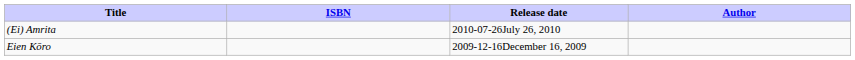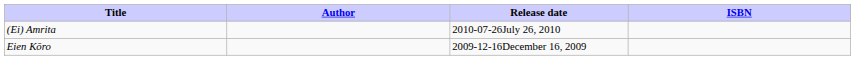 <table class="wikitable" style="width: 100%;">
 <tr>
 <th width=25% style="background:#ccf;">Title</th>
+<th width=25% style="background:#ccf;"><a href='#'>Author</a></th>
+<th width=20% style="background:#ccf;">Release date</th>
 <th width=25% style="background:#ccf;"><a href='#'>ISBN</a></th>
-<th width=20% style="background:#ccf;">Release date</th>
-<th width=25% style="background:#ccf;"><a href='#'>Author</a></th>
 </tr>
 <tr>
 <td><em>(Ei) Amrita</em></td>
 <td></td>
 <td><span>2010-07-26</span>July 26, 2010</td>
 <td></td>
 </tr>
 <tr>
 <td><em>Eien Kōro</em></td>
 <td></td>
 <td><span>2009-12-16</span>December 16, 2009</td>
 <td></td>
 </tr>
 </table>
